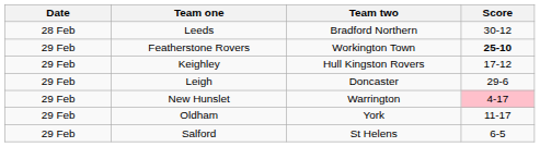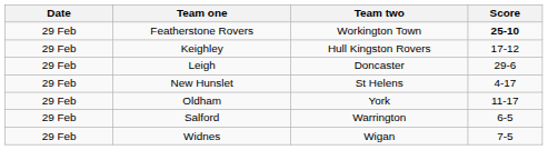 <table class="wikitable" style="text-align: center">
 <tr>
 <th width=150>Date</th>
 <th width=250>Team one</th>
 <th width=250>Team two</th>
 <th width=100>Score</th>
-</tr>
-<tr>
-<td>28 Feb</td>
-<td>Leeds</td>
-<td>Bradford Northern</td>
-<td>30-12</td>
 </tr>
 <tr>
 <td>29 Feb</td>
 <td>Featherstone Rovers</td>
 <td>Workington Town</td>
 <td><strong>25-10</strong></td>
 </tr>
 <tr>
 <td>29 Feb</td>
 <td>Keighley</td>
 <td>Hull Kingston Rovers</td>
 <td>17-12</td>
 </tr>
 <tr>
 <td>29 Feb</td>
 <td>Leigh</td>
 <td>Doncaster</td>
 <td>29-6</td>
 </tr>
 <tr>
 <td>29 Feb</td>
 <td>New Hunslet</td>
-<td>Warrington</td>
-<td style="background: pink;">4-17</td>
+<td>St Helens</td>
+<td>4-17</td>
 </tr>
 <tr>
 <td>29 Feb</td>
 <td>Oldham</td>
 <td>York</td>
 <td>11-17</td>
 </tr>
 <tr>
 <td>29 Feb</td>
 <td>Salford</td>
-<td>St Helens</td>
+<td>Warrington</td>
 <td>6-5</td>
 </tr>
+<tr>
+<td>29 Feb</td>
+<td>Widnes</td>
+<td>Wigan</td>
+<td>7-5</td>
+</tr>
 </table>
